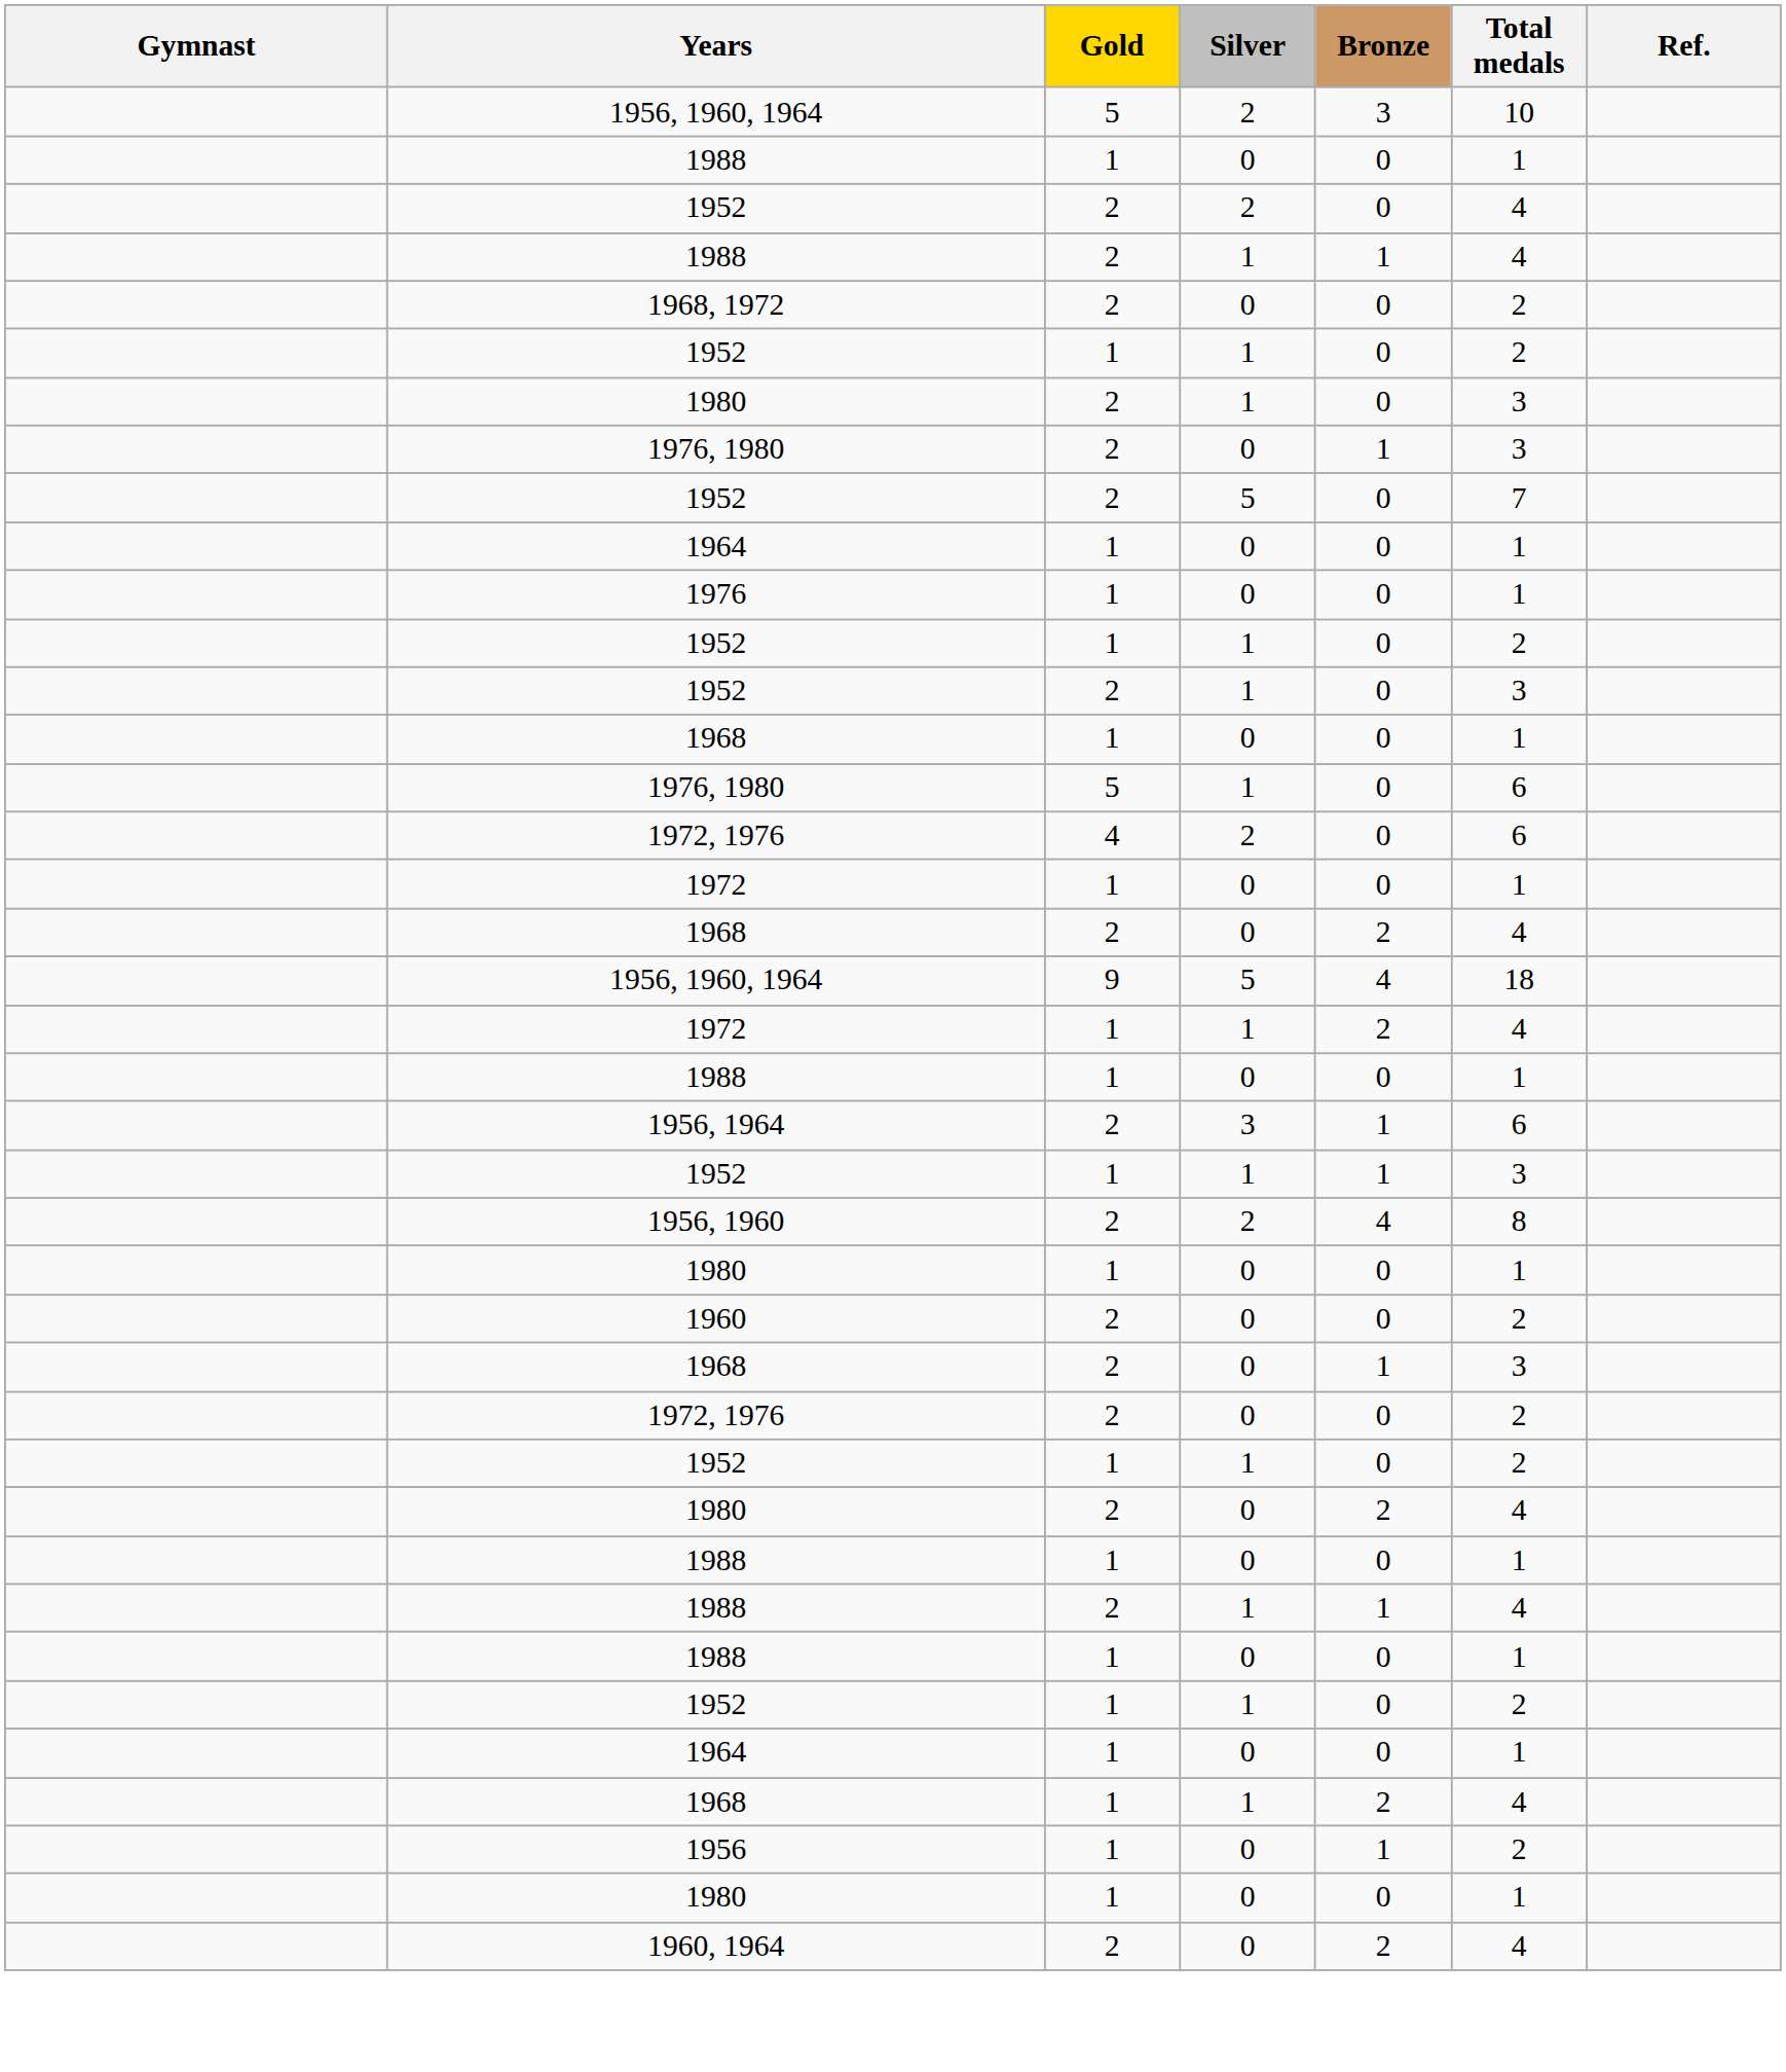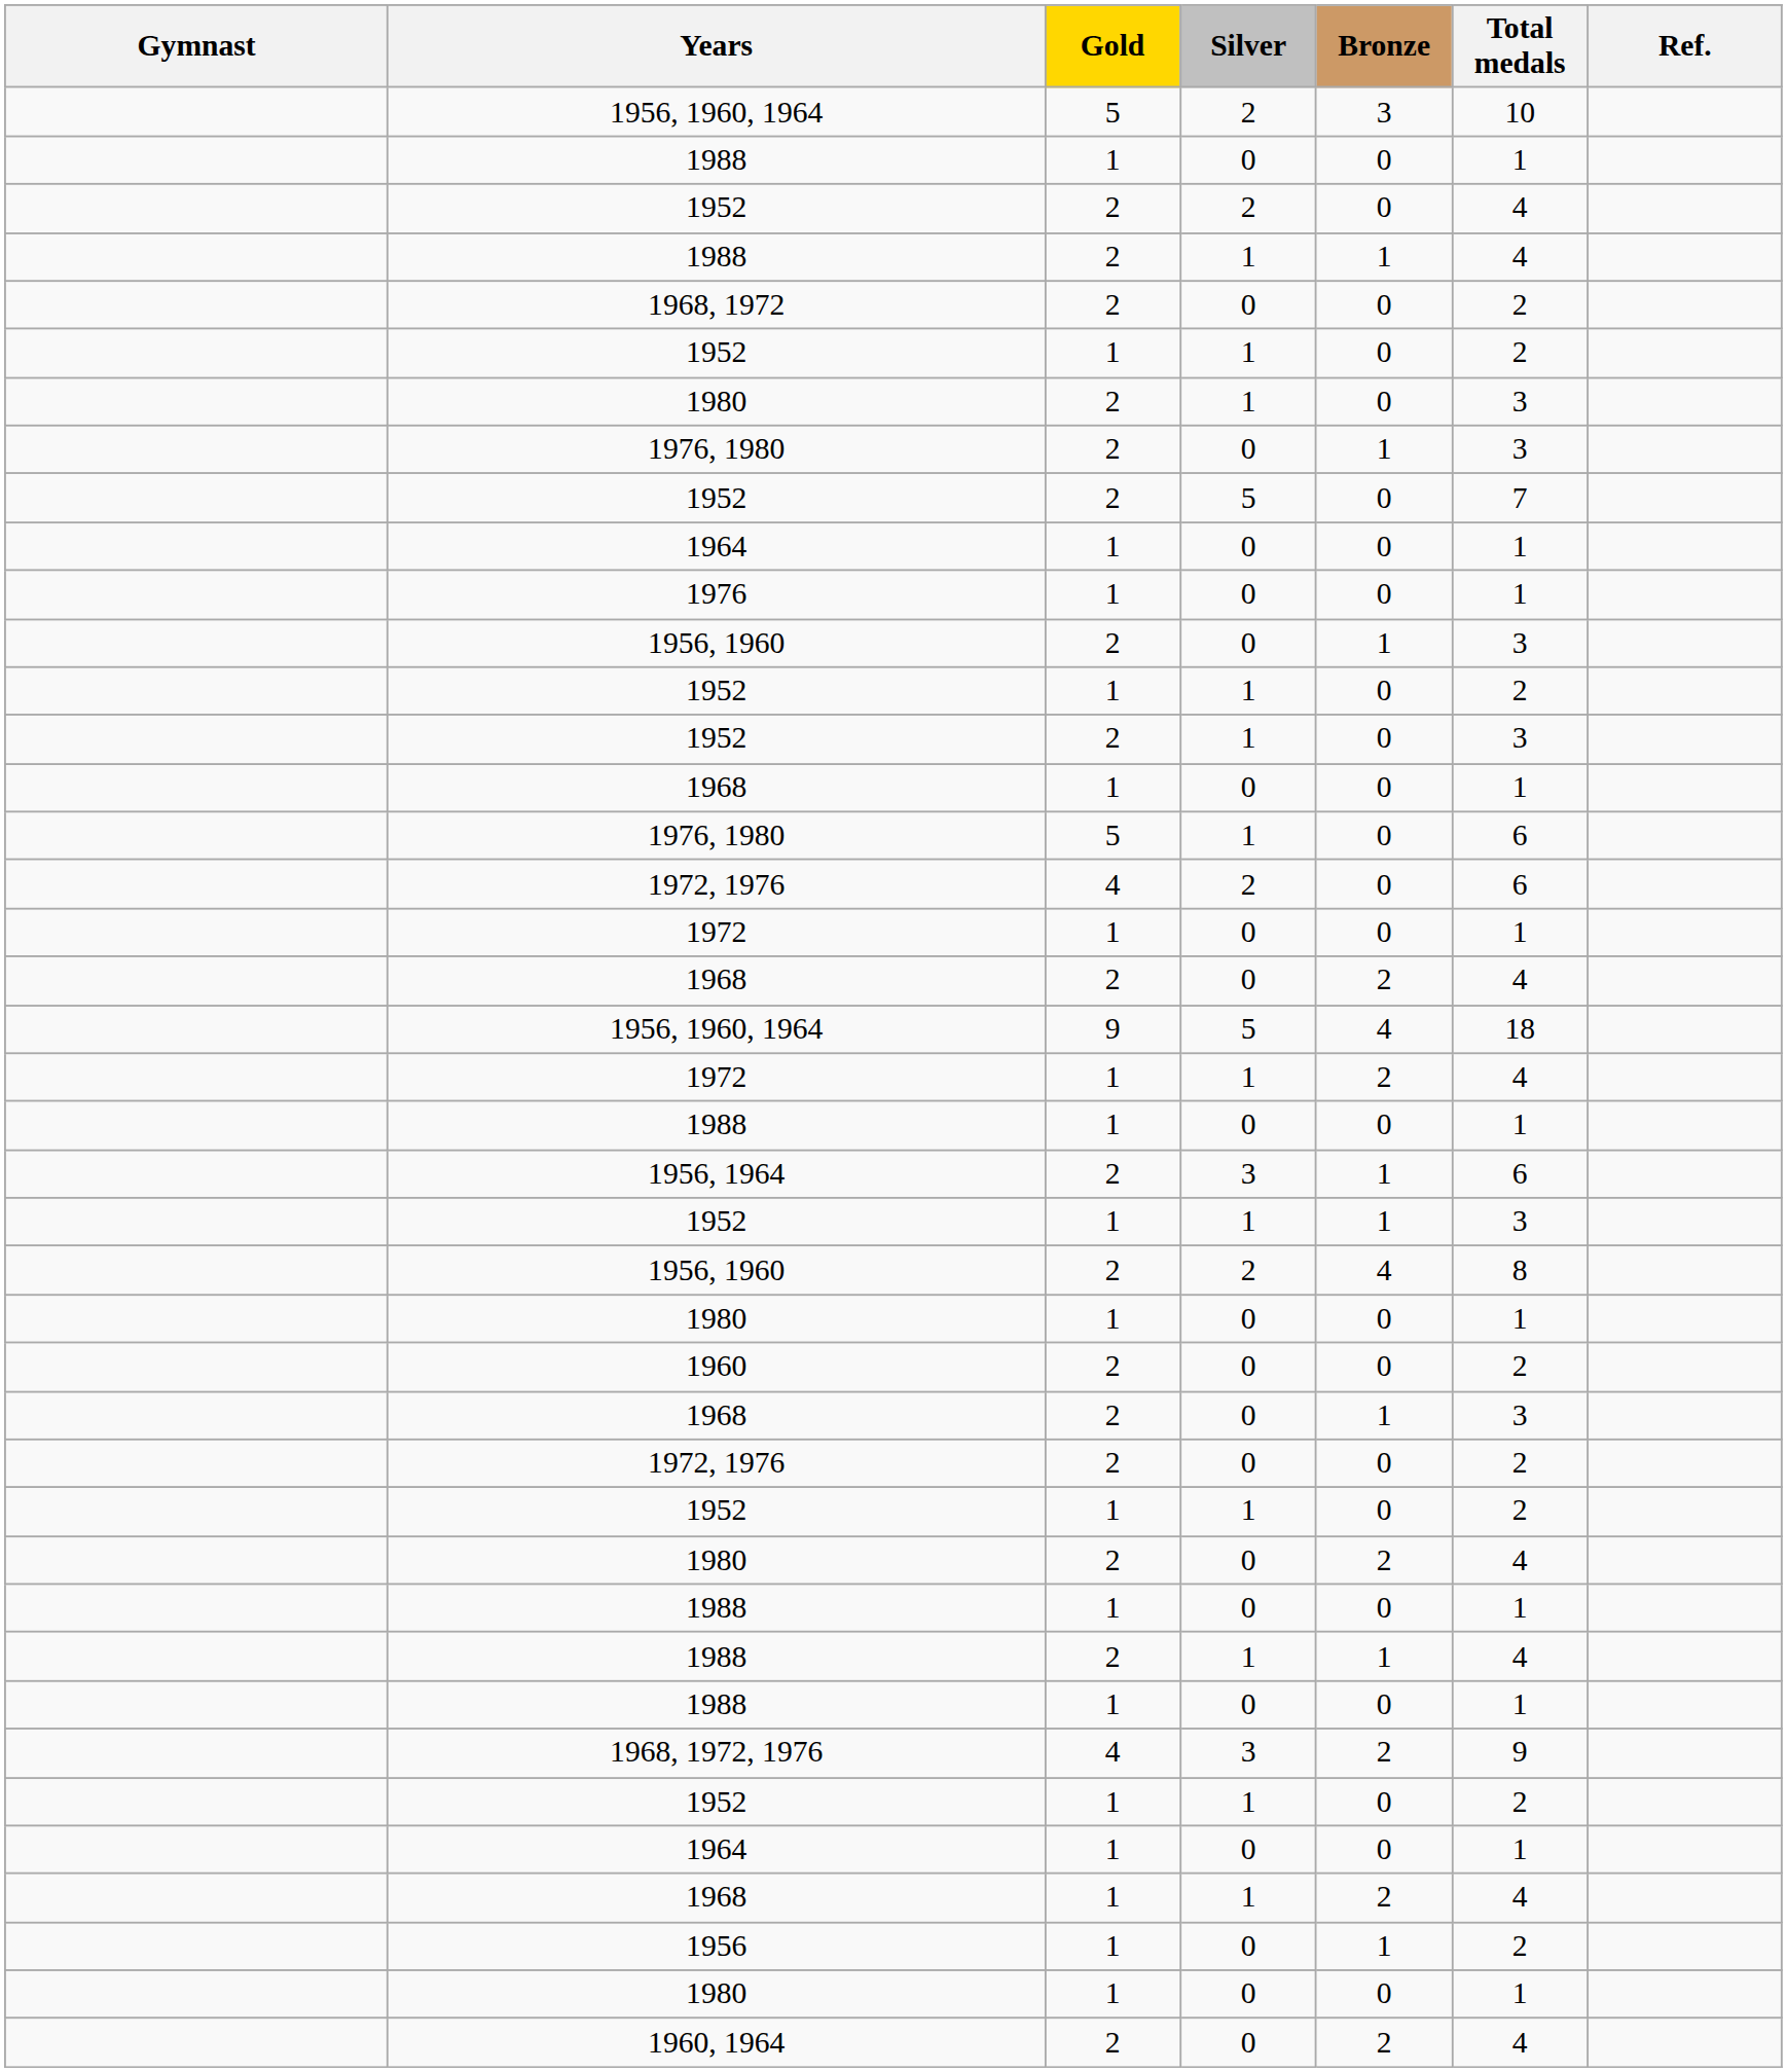 <table class="wikitable sortable" width=74% style="text-align:center;">
 <tr>
 <th>Gymnast</th>
 <th>Years</th>
 <th style="background-color:gold; width:4.0em; font-weight:bold;">Gold</th>
 <th style="background-color:silver; width:4.0em; font-weight:bold;">Silver</th>
 <th style="background-color:#cc9966; width:4.0em; font-weight:bold;">Bronze</th>
 <th style="width:4.0em;">Total medals</th>
 <th class="unsortable">Ref.</th>
 </tr>
 <tr>
 <td></td>
 <td>1956, 1960, 1964</td>
 <td>5</td>
 <td>2</td>
 <td>3</td>
 <td>10</td>
 <td></td>
 </tr>
 <tr>
 <td></td>
 <td>1988</td>
 <td>1</td>
 <td>0</td>
 <td>0</td>
 <td>1</td>
 <td></td>
 </tr>
 <tr>
 <td></td>
 <td>1952</td>
 <td>2</td>
 <td>2</td>
 <td>0</td>
 <td>4</td>
 <td></td>
 </tr>
 <tr>
 <td></td>
 <td>1988</td>
 <td>2</td>
 <td>1</td>
 <td>1</td>
 <td>4</td>
 <td></td>
 </tr>
 <tr>
 <td></td>
 <td>1968, 1972</td>
 <td>2</td>
 <td>0</td>
 <td>0</td>
 <td>2</td>
 <td></td>
 </tr>
 <tr>
 <td></td>
 <td>1952</td>
 <td>1</td>
 <td>1</td>
 <td>0</td>
 <td>2</td>
 <td></td>
 </tr>
 <tr>
 <td></td>
 <td>1980</td>
 <td>2</td>
 <td>1</td>
 <td>0</td>
 <td>3</td>
 <td></td>
 </tr>
 <tr>
 <td></td>
 <td>1976, 1980</td>
 <td>2</td>
 <td>0</td>
 <td>1</td>
 <td>3</td>
 <td></td>
 </tr>
 <tr>
 <td></td>
 <td>1952</td>
 <td>2</td>
 <td>5</td>
 <td>0</td>
 <td>7</td>
 <td></td>
 </tr>
 <tr>
 <td></td>
 <td>1964</td>
 <td>1</td>
 <td>0</td>
 <td>0</td>
 <td>1</td>
 <td></td>
 </tr>
 <tr>
 <td></td>
 <td>1976</td>
 <td>1</td>
 <td>0</td>
 <td>0</td>
 <td>1</td>
+<td></td>
+</tr>
+<tr>
+<td></td>
+<td>1956, 1960</td>
+<td>2</td>
+<td>0</td>
+<td>1</td>
+<td>3</td>
 <td></td>
 </tr>
 <tr>
 <td></td>
 <td>1952</td>
 <td>1</td>
 <td>1</td>
 <td>0</td>
 <td>2</td>
 <td></td>
 </tr>
 <tr>
 <td></td>
 <td>1952</td>
 <td>2</td>
 <td>1</td>
 <td>0</td>
 <td>3</td>
 <td></td>
 </tr>
 <tr>
 <td></td>
 <td>1968</td>
 <td>1</td>
 <td>0</td>
 <td>0</td>
 <td>1</td>
 <td></td>
 </tr>
 <tr>
 <td></td>
 <td>1976, 1980</td>
 <td>5</td>
 <td>1</td>
 <td>0</td>
 <td>6</td>
 <td></td>
 </tr>
 <tr>
 <td></td>
 <td>1972, 1976</td>
 <td>4</td>
 <td>2</td>
 <td>0</td>
 <td>6</td>
 <td></td>
 </tr>
 <tr>
 <td></td>
 <td>1972</td>
 <td>1</td>
 <td>0</td>
 <td>0</td>
 <td>1</td>
 <td></td>
 </tr>
 <tr>
 <td></td>
 <td>1968</td>
 <td>2</td>
 <td>0</td>
 <td>2</td>
 <td>4</td>
 <td></td>
 </tr>
 <tr>
 <td></td>
 <td>1956, 1960, 1964</td>
 <td>9</td>
 <td>5</td>
 <td>4</td>
 <td>18</td>
 <td></td>
 </tr>
 <tr>
 <td></td>
 <td>1972</td>
 <td>1</td>
 <td>1</td>
 <td>2</td>
 <td>4</td>
 <td></td>
 </tr>
 <tr>
 <td></td>
 <td>1988</td>
 <td>1</td>
 <td>0</td>
 <td>0</td>
 <td>1</td>
 <td></td>
 </tr>
 <tr>
 <td></td>
 <td>1956, 1964</td>
 <td>2</td>
 <td>3</td>
 <td>1</td>
 <td>6</td>
 <td></td>
 </tr>
 <tr>
 <td></td>
 <td>1952</td>
 <td>1</td>
 <td>1</td>
 <td>1</td>
 <td>3</td>
 <td></td>
 </tr>
 <tr>
 <td></td>
 <td>1956, 1960</td>
 <td>2</td>
 <td>2</td>
 <td>4</td>
 <td>8</td>
 <td></td>
 </tr>
 <tr>
 <td></td>
 <td>1980</td>
 <td>1</td>
 <td>0</td>
 <td>0</td>
 <td>1</td>
 <td></td>
 </tr>
 <tr>
 <td></td>
 <td>1960</td>
 <td>2</td>
 <td>0</td>
 <td>0</td>
 <td>2</td>
 <td></td>
 </tr>
 <tr>
 <td></td>
 <td>1968</td>
 <td>2</td>
 <td>0</td>
 <td>1</td>
 <td>3</td>
 <td></td>
 </tr>
 <tr>
 <td></td>
 <td>1972, 1976</td>
 <td>2</td>
 <td>0</td>
 <td>0</td>
 <td>2</td>
 <td></td>
 </tr>
 <tr>
 <td></td>
 <td>1952</td>
 <td>1</td>
 <td>1</td>
 <td>0</td>
 <td>2</td>
 <td></td>
 </tr>
 <tr>
 <td></td>
 <td>1980</td>
 <td>2</td>
 <td>0</td>
 <td>2</td>
 <td>4</td>
 <td></td>
 </tr>
 <tr>
 <td></td>
 <td>1988</td>
 <td>1</td>
 <td>0</td>
 <td>0</td>
 <td>1</td>
 <td></td>
 </tr>
 <tr>
 <td></td>
 <td>1988</td>
 <td>2</td>
 <td>1</td>
 <td>1</td>
 <td>4</td>
 <td></td>
 </tr>
 <tr>
 <td></td>
 <td>1988</td>
 <td>1</td>
 <td>0</td>
 <td>0</td>
 <td>1</td>
 <td></td>
 </tr>
 <tr>
 <td></td>
+<td>1968, 1972, 1976</td>
+<td>4</td>
+<td>3</td>
+<td>2</td>
+<td>9</td>
+<td></td>
+</tr>
+<tr>
+<td></td>
 <td>1952</td>
 <td>1</td>
 <td>1</td>
 <td>0</td>
 <td>2</td>
 <td></td>
 </tr>
 <tr>
 <td></td>
 <td>1964</td>
 <td>1</td>
 <td>0</td>
 <td>0</td>
 <td>1</td>
 <td></td>
 </tr>
 <tr>
 <td></td>
 <td>1968</td>
 <td>1</td>
 <td>1</td>
 <td>2</td>
 <td>4</td>
 <td></td>
 </tr>
 <tr>
 <td></td>
 <td>1956</td>
 <td>1</td>
 <td>0</td>
 <td>1</td>
 <td>2</td>
 <td></td>
 </tr>
 <tr>
 <td></td>
 <td>1980</td>
 <td>1</td>
 <td>0</td>
 <td>0</td>
 <td>1</td>
 <td></td>
 </tr>
 <tr>
 <td></td>
 <td>1960, 1964</td>
 <td>2</td>
 <td>0</td>
 <td>2</td>
 <td>4</td>
 <td></td>
 </tr>
 </table>
